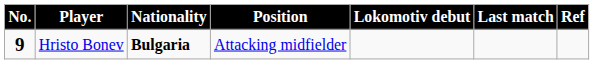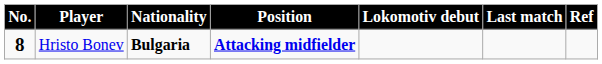 <table class="wikitable" style="font-size:100%; text-align: center;">
 <tr>
 <th style="color:#FFFFFF; background:black;""width:30px;">No.</th>
 <th style="color:#FFFFFF; background:black;""width:125px;">Player</th>
 <th style="color:#FFFFFF; background:black;""width:100px;">Nationality</th>
 <th style="color:#FFFFFF; background:black;""width:150px;">Position</th>
 <th style="color:#FFFFFF; background:black;""width:120px;">Lokomotiv debut</th>
 <th style="color:#FFFFFF; background:black;""width:120px;">Last match</th>
 <th style="color:#FFFFFF; background:black;""width:25px;">Ref</th>
 </tr>
 <tr>
-<td><big><strong>9</strong></big></td>
+<td><big><strong>8</strong></big></td>
 <td align=left><a href='#'>Hristo Bonev</a></td>
 <td align=left><strong> Bulgaria</strong></td>
-<td><a href='#'>Attacking midfielder</a></td>
+<td><strong><a href='#'>Attacking midfielder</a></strong></td>
 <td></td>
 <td></td>
 <td></td>
 </tr>
 </table>
